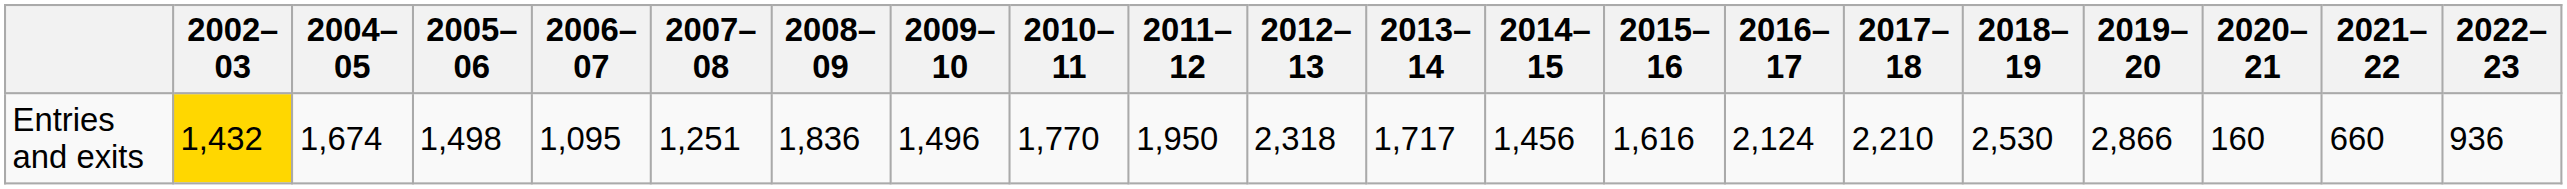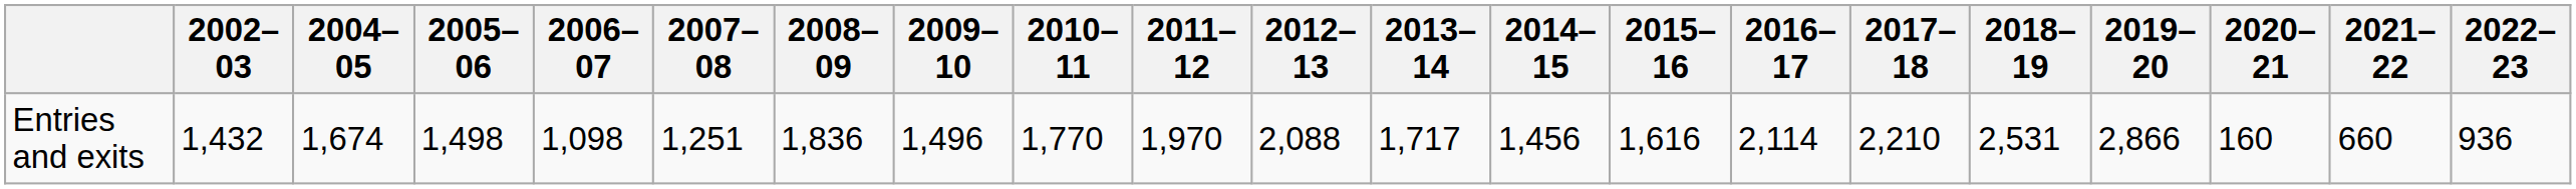 <table class="wikitable">
 <tr>
 <th></th>
 <th>2002–03</th>
 <th>2004–05</th>
 <th>2005–06</th>
 <th>2006–07</th>
 <th>2007–08</th>
 <th>2008–09</th>
 <th>2009–10</th>
 <th>2010–11</th>
 <th>2011–12</th>
 <th>2012–13</th>
 <th>2013–14</th>
 <th>2014–15</th>
 <th>2015–16</th>
 <th>2016–17</th>
 <th>2017–18</th>
 <th>2018–19</th>
 <th>2019–20</th>
 <th>2020–21</th>
 <th>2021–22</th>
 <th>2022–23</th>
 </tr>
 <tr>
 <td>Entries and exits</td>
-<td style="background: gold;">1,432</td>
+<td>1,432</td>
 <td>1,674</td>
 <td>1,498</td>
-<td>1,095</td>
+<td>1,098</td>
 <td>1,251</td>
 <td>1,836</td>
 <td>1,496</td>
 <td>1,770</td>
-<td>1,950</td>
-<td>2,318</td>
+<td>1,970</td>
+<td>2,088</td>
 <td>1,717</td>
 <td>1,456</td>
 <td>1,616</td>
-<td>2,124</td>
+<td>2,114</td>
 <td>2,210</td>
-<td>2,530</td>
+<td>2,531</td>
 <td>2,866</td>
 <td>160</td>
 <td>660</td>
 <td>936</td>
 </tr>
 </table>
